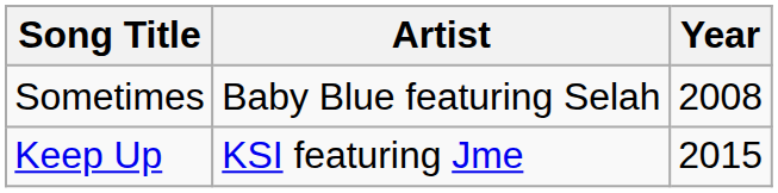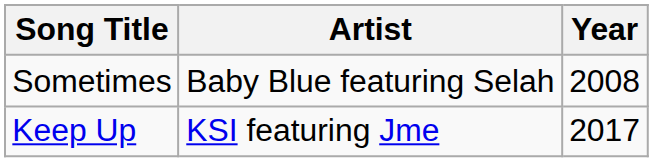 <table class="wikitable">
 <tr>
 <th>Song Title</th>
 <th>Artist</th>
 <th>Year</th>
 </tr>
 <tr>
 <td>Sometimes</td>
 <td>Baby Blue featuring Selah</td>
 <td>2008</td>
 </tr>
 <tr>
 <td><a href='#'>Keep Up</a></td>
 <td><a href='#'>KSI</a> featuring <a href='#'>Jme</a></td>
-<td>2015</td>
+<td>2017</td>
 </tr>
 </table>
